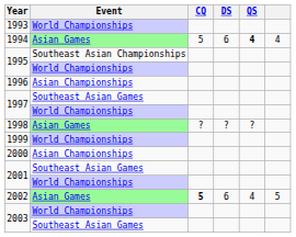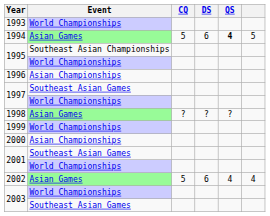 <table class="wikitable" style="text-align:center; font-size:95%;">
 <tr>
 <th align="center">Year</th>
 <th align="center">Event</th>
 <th style="width:30px;"><a href='#'>CQ</a></th>
 <th style="width:30px;"><a href='#'>DS</a></th>
 <th style="width:30px;"><a href='#'>QS</a></th>
 <th style="width:30px;"></th>
 </tr>
 <tr>
 <td>1993</td>
 <td style="background:#ccf;" align="left"><a href='#'>World Championships</a></td>
 <td></td>
 <td></td>
 <td></td>
 <td></td>
 </tr>
 <tr>
 <td>1994</td>
 <td style="background:#98fb98;" align="left"><a href='#'>Asian Games</a></td>
 <td>5</td>
 <td>6</td>
 <td><strong>4</strong></td>
-<td>4</td>
+<td>5</td>
 </tr>
 <tr>
 <td rowspan="2">1995</td>
 <td align="left">Southeast Asian Championships</td>
 <td></td>
 <td></td>
 <td></td>
 <td></td>
 </tr>
 <tr>
 <td style="background:#ccf;" align="left"><a href='#'>World Championships</a></td>
 <td></td>
 <td></td>
 <td></td>
 <td></td>
 </tr>
 <tr>
 <td>1996</td>
 <td align="left"><a href='#'>Asian Championships</a></td>
 <td></td>
 <td></td>
 <td></td>
 <td></td>
 </tr>
 <tr>
 <td rowspan="2">1997</td>
 <td align="left"><a href='#'>Southeast Asian Games</a></td>
 <td></td>
 <td></td>
 <td></td>
 <td></td>
 </tr>
 <tr>
 <td style="background:#ccf;" align="left"><a href='#'>World Championships</a></td>
 <td></td>
 <td></td>
 <td></td>
 <td></td>
 </tr>
 <tr>
 <td>1998</td>
 <td style="background:#98fb98;" align="left"><a href='#'>Asian Games</a></td>
 <td>?</td>
 <td>?</td>
 <td>?</td>
 <td></td>
 </tr>
 <tr>
 <td>1999</td>
 <td style="background:#ccf;" align="left"><a href='#'>World Championships</a></td>
 <td></td>
 <td></td>
 <td></td>
 <td></td>
 </tr>
 <tr>
 <td>2000</td>
 <td align="left"><a href='#'>Asian Championships</a></td>
 <td></td>
 <td></td>
 <td></td>
 <td></td>
 </tr>
 <tr>
 <td rowspan="2">2001</td>
 <td align="left"><a href='#'>Southeast Asian Games</a></td>
 <td></td>
 <td></td>
 <td></td>
 <td></td>
 </tr>
 <tr>
 <td style="background:#ccf;" align="left"><a href='#'>World Championships</a></td>
 <td></td>
 <td></td>
 <td></td>
 <td></td>
 </tr>
 <tr>
 <td>2002</td>
 <td style="background:#98fb98;" align="left"><a href='#'>Asian Games</a></td>
-<td><strong>5</strong></td>
+<td>5</td>
 <td>6</td>
 <td>4</td>
-<td>5</td>
+<td>4</td>
 </tr>
 <tr>
 <td rowspan="2">2003</td>
 <td style="background:#ccf;" align="left"><a href='#'>World Championships</a></td>
 <td></td>
 <td></td>
 <td></td>
 <td></td>
 </tr>
 <tr>
 <td align="left"><a href='#'>Southeast Asian Games</a></td>
 <td></td>
 <td></td>
 <td></td>
 <td></td>
 </tr>
 </table>
